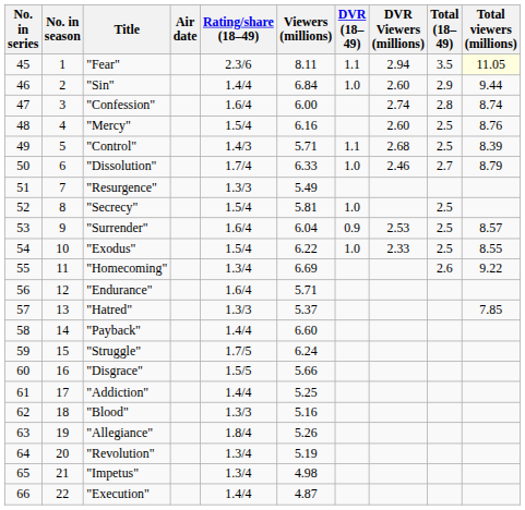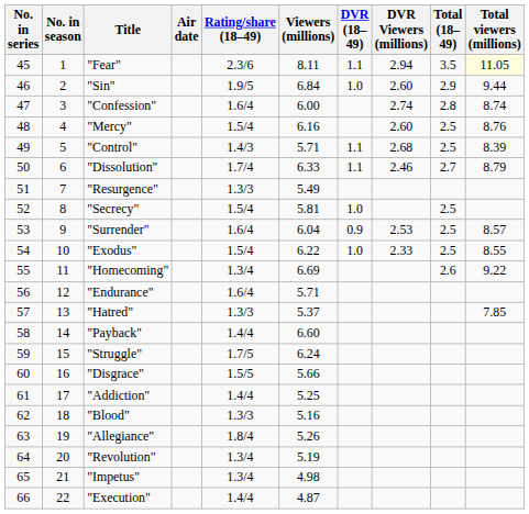 <table class="wikitable sortable">
 <tr>
 <th>No. in<br>series</th>
 <th>No. in<br>season</th>
 <th>Title</th>
 <th>Air date</th>
 <th><a href='#'>Rating/share</a><br>(18–49)</th>
 <th>Viewers<br>(millions)</th>
 <th><a href='#'>DVR</a><br>(18–49)</th>
 <th>DVR Viewers<br>(millions)</th>
 <th>Total<br>(18–49)</th>
 <th>Total viewers<br>(millions)</th>
 </tr>
 <tr>
 <td style="text-align:center">45</td>
 <td style="text-align:center">1</td>
 <td>"Fear"</td>
 <td></td>
 <td style="text-align:center">2.3/6</td>
 <td style="text-align:center">8.11</td>
 <td style="text-align:center">1.1</td>
 <td style="text-align:center">2.94</td>
 <td style="text-align:center">3.5</td>
 <td style="background: lightyellow; text-align:center">11.05</td>
 </tr>
 <tr>
 <td style="text-align:center">46</td>
 <td style="text-align:center">2</td>
 <td>"Sin"</td>
 <td></td>
-<td style="text-align:center">1.4/4</td>
+<td style="text-align:center">1.9/5</td>
 <td style="text-align:center">6.84</td>
 <td style="text-align:center">1.0</td>
 <td style="text-align:center">2.60</td>
 <td style="text-align:center">2.9</td>
 <td style="text-align:center">9.44</td>
 </tr>
 <tr>
 <td style="text-align:center">47</td>
 <td style="text-align:center">3</td>
 <td>"Confession"</td>
 <td></td>
 <td style="text-align:center">1.6/4</td>
 <td style="text-align:center">6.00</td>
 <td></td>
 <td style="text-align:center">2.74</td>
 <td style="text-align:center">2.8</td>
 <td style="text-align:center">8.74</td>
 </tr>
 <tr>
 <td style="text-align:center">48</td>
 <td style="text-align:center">4</td>
 <td>"Mercy"</td>
 <td></td>
 <td style="text-align:center">1.5/4</td>
 <td style="text-align:center">6.16</td>
 <td></td>
 <td style="text-align:center">2.60</td>
 <td style="text-align:center">2.5</td>
 <td style="text-align:center">8.76</td>
 </tr>
 <tr>
 <td style="text-align:center">49</td>
 <td style="text-align:center">5</td>
 <td>"Control"</td>
 <td></td>
 <td style="text-align:center">1.4/3</td>
 <td style="text-align:center">5.71</td>
 <td style="text-align:center">1.1</td>
 <td style="text-align:center">2.68</td>
 <td style="text-align:center">2.5</td>
 <td style="text-align:center">8.39</td>
 </tr>
 <tr>
 <td style="text-align:center">50</td>
 <td style="text-align:center">6</td>
 <td>"Dissolution"</td>
 <td></td>
 <td style="text-align:center">1.7/4</td>
 <td style="text-align:center">6.33</td>
-<td style="text-align:center">1.0</td>
+<td style="text-align:center">1.1</td>
 <td style="text-align:center">2.46</td>
 <td style="text-align:center">2.7</td>
 <td style="text-align:center">8.79</td>
 </tr>
 <tr 6.03>
 <td style="text-align:center">51</td>
 <td style="text-align:center">7</td>
 <td>"Resurgence"</td>
 <td></td>
 <td style="text-align:center">1.3/3</td>
 <td style="text-align:center">5.49</td>
 <td></td>
 <td></td>
 <td></td>
 <td></td>
 </tr>
 <tr>
 <td style="text-align:center">52</td>
 <td style="text-align:center">8</td>
 <td>"Secrecy"</td>
 <td></td>
 <td style="text-align:center">1.5/4</td>
 <td style="text-align:center">5.81</td>
 <td style="text-align:center">1.0</td>
 <td></td>
 <td style="text-align:center">2.5</td>
 <td></td>
 </tr>
 <tr>
 <td style="text-align:center">53</td>
 <td style="text-align:center">9</td>
 <td>"Surrender"</td>
 <td></td>
 <td style="text-align:center">1.6/4</td>
 <td style="text-align:center">6.04</td>
 <td style="text-align:center">0.9</td>
 <td style="text-align:center">2.53</td>
 <td style="text-align:center">2.5</td>
 <td style="text-align:center">8.57</td>
 </tr>
 <tr>
 <td style="text-align:center">54</td>
 <td style="text-align:center">10</td>
 <td>"Exodus"</td>
 <td></td>
 <td style="text-align:center">1.5/4</td>
 <td style="text-align:center">6.22</td>
 <td style="text-align:center">1.0</td>
 <td style="text-align:center">2.33</td>
 <td style="text-align:center">2.5</td>
 <td style="text-align:center">8.55</td>
 </tr>
 <tr>
 <td style="text-align:center">55</td>
 <td style="text-align:center">11</td>
 <td>"Homecoming"</td>
 <td></td>
 <td style="text-align:center">1.3/4</td>
 <td style="text-align:center">6.69</td>
 <td></td>
 <td></td>
 <td style="text-align:center">2.6</td>
 <td style="text-align:center">9.22</td>
 </tr>
 <tr>
 <td style="text-align:center">56</td>
 <td style="text-align:center">12</td>
 <td>"Endurance"</td>
 <td></td>
 <td style="text-align:center">1.6/4</td>
 <td style="text-align:center">5.71</td>
 <td></td>
 <td></td>
 <td></td>
 <td></td>
 </tr>
 <tr>
 <td style="text-align:center">57</td>
 <td style="text-align:center">13</td>
 <td>"Hatred"</td>
 <td></td>
 <td style="text-align:center">1.3/3</td>
 <td style="text-align:center">5.37</td>
 <td></td>
 <td></td>
 <td></td>
 <td style="text-align:center">7.85</td>
 </tr>
 <tr>
 <td style="text-align:center">58</td>
 <td style="text-align:center">14</td>
 <td>"Payback"</td>
 <td></td>
 <td style="text-align:center">1.4/4</td>
 <td style="text-align:center">6.60</td>
 <td></td>
 <td></td>
 <td></td>
 <td></td>
 </tr>
 <tr>
 <td style="text-align:center">59</td>
 <td style="text-align:center">15</td>
 <td>"Struggle"</td>
 <td></td>
 <td style="text-align:center">1.7/5</td>
 <td style="text-align:center">6.24</td>
 <td></td>
 <td></td>
 <td></td>
 <td></td>
 </tr>
 <tr>
 <td style="text-align:center">60</td>
 <td style="text-align:center">16</td>
 <td>"Disgrace"</td>
 <td></td>
 <td style="text-align:center">1.5/5</td>
 <td style="text-align:center">5.66</td>
 <td></td>
 <td></td>
 <td></td>
 <td></td>
 </tr>
 <tr>
 <td style="text-align:center">61</td>
 <td style="text-align:center">17</td>
 <td>"Addiction"</td>
 <td></td>
 <td style="text-align:center">1.4/4</td>
 <td style="text-align:center">5.25</td>
 <td></td>
 <td></td>
 <td></td>
 <td></td>
 </tr>
 <tr>
 <td style="text-align:center">62</td>
 <td style="text-align:center">18</td>
 <td>"Blood"</td>
 <td></td>
 <td style="text-align:center">1.3/3</td>
 <td style="text-align:center">5.16</td>
 <td></td>
 <td></td>
 <td></td>
 <td></td>
 </tr>
 <tr>
 <td style="text-align:center">63</td>
 <td style="text-align:center">19</td>
 <td>"Allegiance"</td>
 <td></td>
 <td style="text-align:center">1.8/4</td>
 <td style="text-align:center">5.26</td>
 <td></td>
 <td></td>
 <td></td>
 <td></td>
 </tr>
 <tr>
 <td style="text-align:center">64</td>
 <td style="text-align:center">20</td>
 <td>"Revolution"</td>
 <td></td>
 <td style="text-align:center">1.3/4</td>
 <td style="text-align:center">5.19</td>
 <td></td>
 <td></td>
 <td></td>
 <td></td>
 </tr>
 <tr>
 <td style="text-align:center">65</td>
 <td style="text-align:center">21</td>
 <td>"Impetus"</td>
 <td></td>
 <td style="text-align:center">1.3/4</td>
 <td style="text-align:center">4.98</td>
 <td></td>
 <td></td>
 <td></td>
 <td></td>
 </tr>
 <tr>
 <td style="text-align:center">66</td>
 <td style="text-align:center">22</td>
 <td>"Execution"</td>
 <td></td>
 <td style="text-align:center">1.4/4</td>
 <td style="text-align:center">4.87</td>
 <td></td>
 <td></td>
 <td></td>
 <td></td>
 </tr>
 </table>
